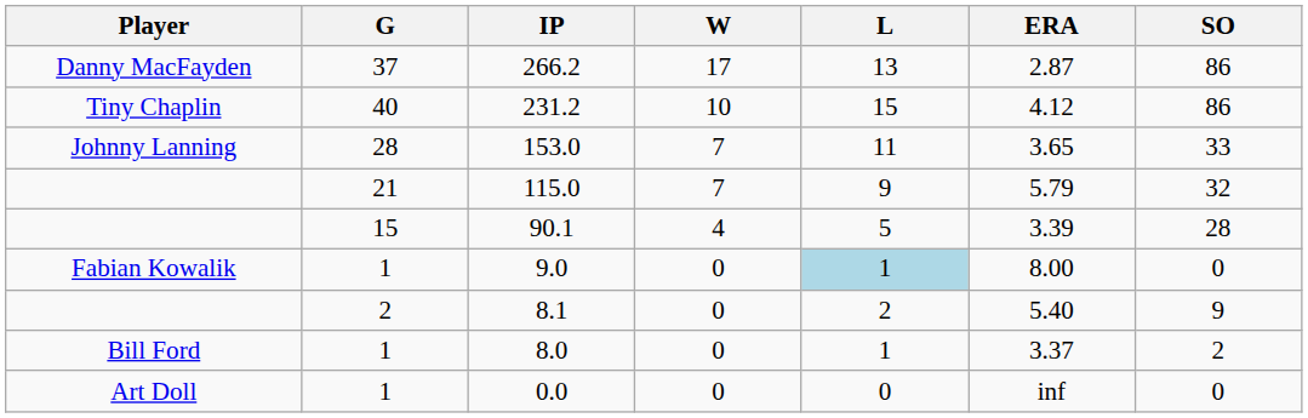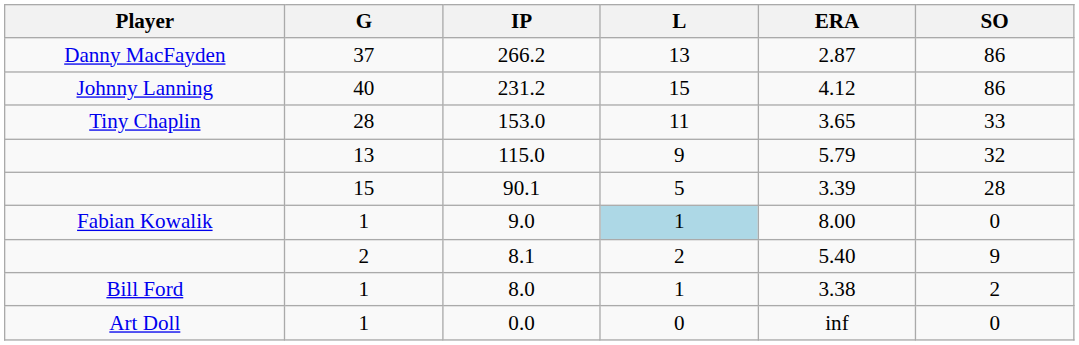 <table class="wikitable sortable">
 <tr>
 <th bgcolor="#DDDDFF" width="16%">Player</th>
 <th bgcolor="#DDDDFF" width="9%">G</th>
 <th bgcolor="#DDDDFF" width="9%">IP</th>
-<th bgcolor="#DDDDFF" width="9%">W</th>
 <th bgcolor="#DDDDFF" width="9%">L</th>
 <th bgcolor="#DDDDFF" width="9%">ERA</th>
 <th bgcolor="#DDDDFF" width="9%">SO</th>
 </tr>
 <tr align="center">
 <td><a href='#'>Danny MacFayden</a></td>
 <td>37</td>
 <td>266.2</td>
-<td>17</td>
 <td>13</td>
 <td>2.87</td>
 <td>86</td>
 </tr>
 <tr align=center>
-<td><a href='#'>Tiny Chaplin</a></td>
+<td><a href='#'>Johnny Lanning</a></td>
 <td>40</td>
 <td>231.2</td>
-<td>10</td>
 <td>15</td>
 <td>4.12</td>
 <td>86</td>
 </tr>
 <tr align=center>
-<td><a href='#'>Johnny Lanning</a></td>
+<td><a href='#'>Tiny Chaplin</a></td>
 <td>28</td>
 <td>153.0</td>
-<td>7</td>
 <td>11</td>
 <td>3.65</td>
 <td>33</td>
 </tr>
 <tr align=center>
 <td></td>
-<td>21</td>
+<td>13</td>
 <td>115.0</td>
-<td>7</td>
 <td>9</td>
 <td>5.79</td>
 <td>32</td>
 </tr>
 <tr align="center">
 <td></td>
 <td>15</td>
 <td>90.1</td>
-<td>4</td>
 <td>5</td>
 <td>3.39</td>
 <td>28</td>
 </tr>
 <tr align="center">
 <td><a href='#'>Fabian Kowalik</a></td>
 <td>1</td>
 <td>9.0</td>
-<td>0</td>
 <td style="background: lightblue;">1</td>
 <td>8.00</td>
 <td>0</td>
 </tr>
 <tr align=center>
 <td></td>
 <td>2</td>
 <td>8.1</td>
-<td>0</td>
 <td>2</td>
 <td>5.40</td>
 <td>9</td>
 </tr>
 <tr align="center">
 <td><a href='#'>Bill Ford</a></td>
 <td>1</td>
 <td>8.0</td>
-<td>0</td>
 <td>1</td>
-<td>3.37</td>
+<td>3.38</td>
 <td>2</td>
 </tr>
 <tr align=center>
 <td><a href='#'>Art Doll</a></td>
 <td>1</td>
 <td>0.0</td>
 <td>0</td>
-<td>0</td>
 <td>inf</td>
 <td>0</td>
 </tr>
 </table>
